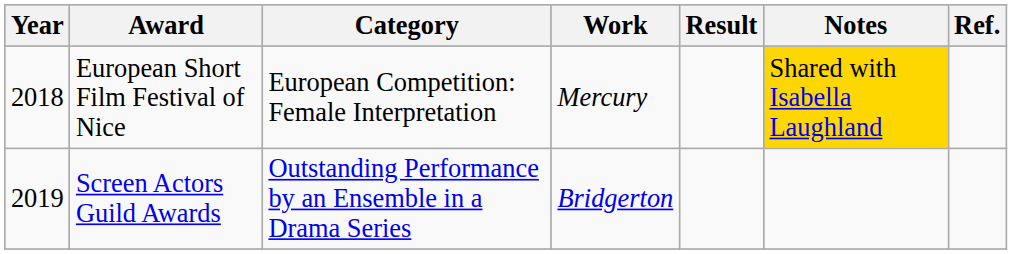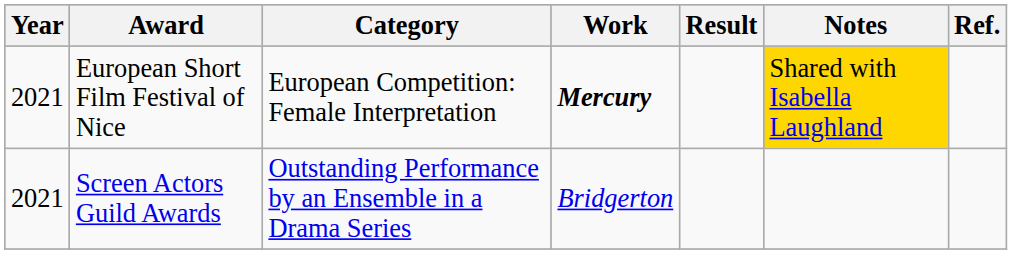 <table class="wikitable">
 <tr>
 <th>Year</th>
 <th>Award</th>
 <th>Category</th>
 <th>Work</th>
 <th>Result</th>
 <th>Notes</th>
 <th>Ref.</th>
 </tr>
 <tr>
-<td>2018</td>
+<td>2021</td>
 <td>European Short Film Festival of Nice</td>
 <td>European Competition: Female Interpretation</td>
-<td><em>Mercury</em></td>
+<td><strong><em>Mercury</em></strong></td>
 <td></td>
 <td style="background: gold;">Shared with <a href='#'>Isabella Laughland</a></td>
 <td></td>
 </tr>
 <tr>
-<td>2019</td>
+<td>2021</td>
 <td><a href='#'>Screen Actors Guild Awards</a></td>
 <td><a href='#'>Outstanding Performance by an Ensemble in a Drama Series</a></td>
 <td><em><a href='#'>Bridgerton</a></em></td>
 <td></td>
 <td></td>
 <td></td>
 </tr>
 </table>
